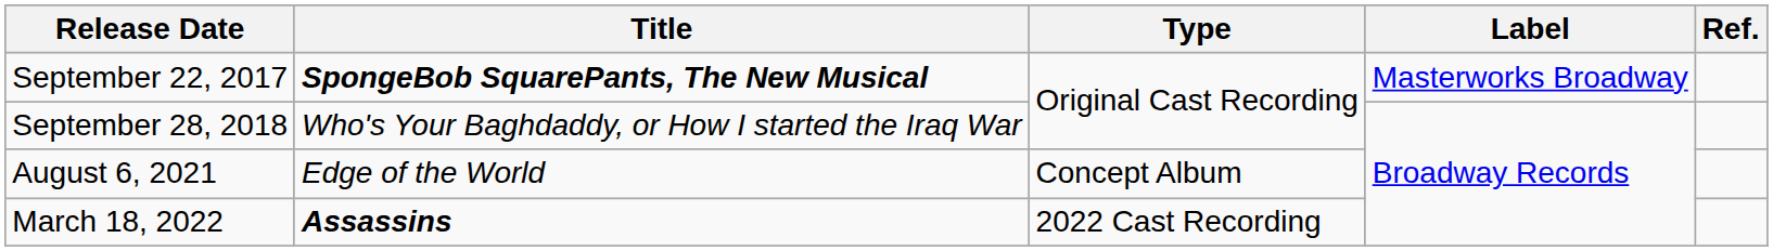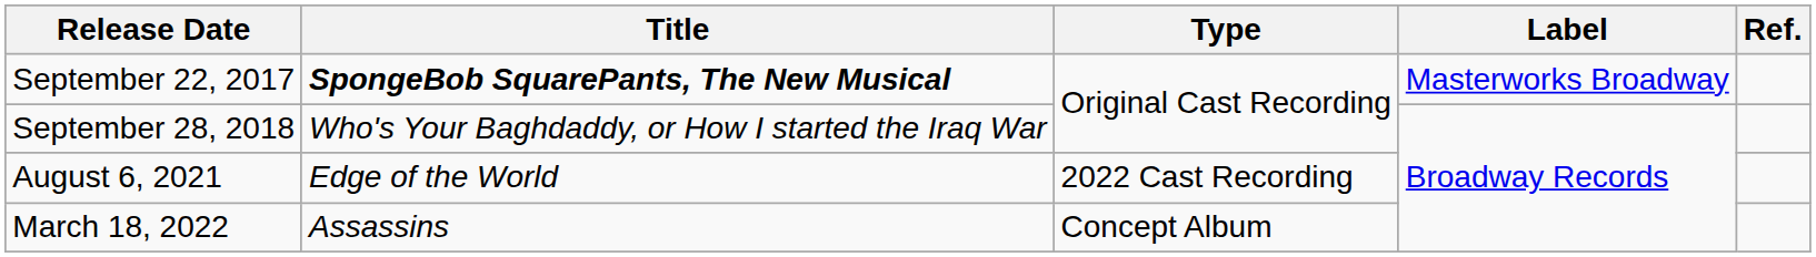 <table class="wikitable plainrowheaders sortable">
 <tr>
 <th scope="col">Release Date</th>
 <th scope="col">Title</th>
 <th scope="col">Type</th>
 <th class="unsortable">Label</th>
 <th>Ref.</th>
 </tr>
 <tr>
 <td>September 22, 2017</td>
 <td><strong><em>SpongeBob SquarePants, The New Musical</em></strong></td>
 <td rowspan=2>Original Cast Recording</td>
 <td><a href='#'>Masterworks Broadway</a></td>
 <td></td>
 </tr>
 <tr>
 <td>September 28, 2018</td>
 <td><em>Who's Your Baghdaddy, or How I started the Iraq War</em></td>
 <td rowspan=3><a href='#'>Broadway Records</a></td>
 <td></td>
 </tr>
 <tr>
 <td>August 6, 2021</td>
 <td><em>Edge of the World</em></td>
-<td>Concept Album</td>
+<td>2022 Cast Recording</td>
 <td></td>
 </tr>
 <tr>
 <td>March 18, 2022</td>
-<td><strong><em>Assassins</em></strong></td>
-<td>2022 Cast Recording</td>
+<td><em>Assassins</em></td>
+<td>Concept Album</td>
 <td></td>
 </tr>
 </table>
